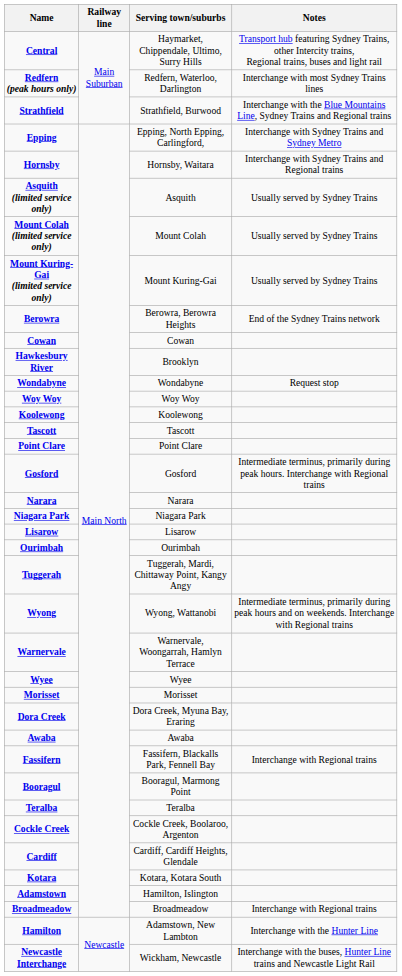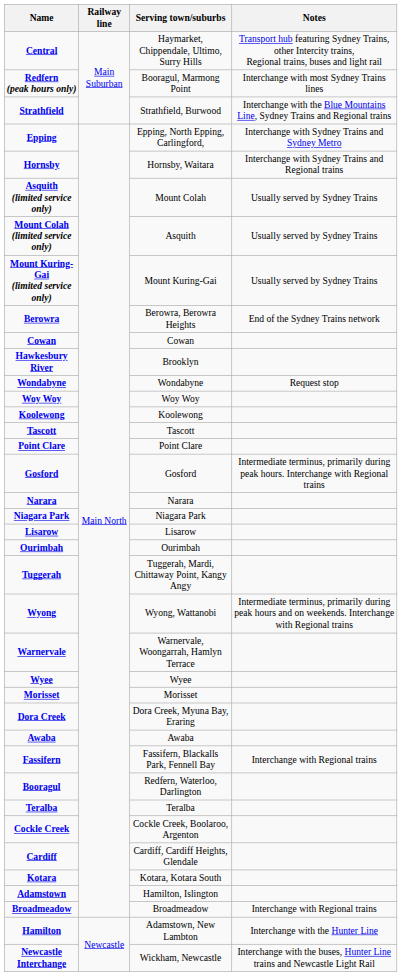 <table class="wikitable" style="font-size:95%; text-align:center; margin-left: auto; margin-right: auto;">
 <tr>
 <th>Name</th>
 <th>Railway line</th>
 <th>Serving town/suburbs</th>
 <th>Notes</th>
 </tr>
 <tr>
 <td><strong><a href='#'>Central</a></strong></td>
 <td rowspan="3"><a href='#'>Main Suburban</a></td>
 <td>Haymarket, Chippendale, Ultimo, Surry Hills</td>
 <td><a href='#'>Transport hub</a> featuring Sydney Trains, other Intercity trains, <br>Regional trains, buses and light rail</td>
 </tr>
 <tr>
 <td><strong><a href='#'>Redfern</a></strong><br><span><strong><em>(peak hours only)</em></strong></span></td>
-<td>Redfern, Waterloo, Darlington</td>
+<td>Booragul, Marmong Point</td>
 <td>Interchange with most Sydney Trains lines</td>
 </tr>
 <tr>
 <td><strong><a href='#'>Strathfield</a></strong></td>
 <td>Strathfield, Burwood</td>
 <td>Interchange with the <a href='#'>Blue Mountains Line</a>, Sydney Trains and Regional trains</td>
 </tr>
 <tr>
 <td><strong><a href='#'>Epping</a></strong></td>
 <td rowspan="33"><a href='#'>Main North</a></td>
 <td>Epping, North Epping, Carlingford,</td>
 <td>Interchange with Sydney Trains and <a href='#'>Sydney Metro</a></td>
 </tr>
 <tr>
 <td><strong><a href='#'>Hornsby</a></strong></td>
 <td>Hornsby, Waitara</td>
 <td>Interchange with Sydney Trains and Regional trains</td>
 </tr>
 <tr>
 <td><strong><a href='#'>Asquith</a></strong><br><span><strong><em>(limited service only)</em></strong></span></td>
-<td>Asquith</td>
+<td>Mount Colah</td>
 <td>Usually served by Sydney Trains</td>
 </tr>
 <tr>
 <td><strong><a href='#'>Mount Colah</a></strong><br><span><strong><em>(limited service only)</em></strong></span></td>
-<td>Mount Colah</td>
+<td>Asquith</td>
 <td>Usually served by Sydney Trains</td>
 </tr>
 <tr>
 <td><strong><a href='#'>Mount Kuring-Gai</a></strong><br><span><strong><em>(limited service only)</em></strong></span></td>
 <td>Mount Kuring-Gai</td>
 <td>Usually served by Sydney Trains</td>
 </tr>
 <tr>
 <td><strong><a href='#'>Berowra</a></strong></td>
 <td>Berowra, Berowra Heights</td>
 <td>End of the Sydney Trains network</td>
 </tr>
 <tr>
 <td><strong><a href='#'>Cowan</a></strong></td>
 <td>Cowan</td>
 <td></td>
 </tr>
 <tr>
 <td><strong><a href='#'>Hawkesbury River</a></strong></td>
 <td>Brooklyn</td>
 <td></td>
 </tr>
 <tr>
 <td><strong><a href='#'>Wondabyne</a></strong></td>
 <td>Wondabyne</td>
 <td>Request stop</td>
 </tr>
 <tr>
 <td><strong><a href='#'>Woy Woy</a></strong></td>
 <td>Woy Woy</td>
 <td></td>
 </tr>
 <tr>
 <td><strong><a href='#'>Koolewong</a></strong></td>
 <td>Koolewong</td>
 <td></td>
 </tr>
 <tr>
 <td><strong><a href='#'>Tascott</a></strong></td>
 <td>Tascott</td>
 <td></td>
 </tr>
 <tr>
 <td><strong><a href='#'>Point Clare</a></strong></td>
 <td>Point Clare</td>
 <td></td>
 </tr>
 <tr>
 <td><strong><a href='#'>Gosford</a></strong></td>
 <td>Gosford</td>
 <td>Intermediate terminus, primarily during peak hours. Interchange with Regional trains</td>
 </tr>
 <tr>
 <td><strong><a href='#'>Narara</a></strong></td>
 <td>Narara</td>
 <td></td>
 </tr>
 <tr>
 <td><strong><a href='#'>Niagara Park</a></strong></td>
 <td>Niagara Park</td>
 <td></td>
 </tr>
 <tr>
 <td><strong><a href='#'>Lisarow</a></strong></td>
 <td>Lisarow</td>
 <td></td>
 </tr>
 <tr>
 <td><strong><a href='#'>Ourimbah</a></strong></td>
 <td>Ourimbah</td>
 <td></td>
 </tr>
 <tr>
 <td><strong><a href='#'>Tuggerah</a></strong></td>
 <td>Tuggerah, Mardi, Chittaway Point, Kangy Angy</td>
 <td></td>
 </tr>
 <tr>
 <td><strong><a href='#'>Wyong</a></strong></td>
 <td>Wyong, Wattanobi</td>
 <td>Intermediate terminus, primarily during peak hours and on weekends. Interchange with Regional trains</td>
 </tr>
 <tr>
 <td><strong><a href='#'>Warnervale</a></strong></td>
 <td>Warnervale, Woongarrah, Hamlyn Terrace</td>
 <td></td>
 </tr>
 <tr>
 <td><strong><a href='#'>Wyee</a></strong></td>
 <td>Wyee</td>
 <td></td>
 </tr>
 <tr>
 <td><strong><a href='#'>Morisset</a></strong></td>
 <td>Morisset</td>
 <td></td>
 </tr>
 <tr>
 <td><strong><a href='#'>Dora Creek</a></strong></td>
 <td>Dora Creek, Myuna Bay, Eraring</td>
 <td></td>
 </tr>
 <tr>
 <td><strong><a href='#'>Awaba</a></strong></td>
 <td>Awaba</td>
 <td></td>
 </tr>
 <tr>
 <td><strong><a href='#'>Fassifern</a></strong></td>
 <td>Fassifern, Blackalls Park, Fennell Bay</td>
 <td>Interchange with Regional trains</td>
 </tr>
 <tr>
 <td><strong><a href='#'>Booragul</a></strong></td>
-<td>Booragul, Marmong Point</td>
+<td>Redfern, Waterloo, Darlington</td>
 <td></td>
 </tr>
 <tr>
 <td><strong><a href='#'>Teralba</a></strong></td>
 <td>Teralba</td>
 <td></td>
 </tr>
 <tr>
 <td><strong><a href='#'>Cockle Creek</a></strong></td>
 <td>Cockle Creek, Boolaroo, Argenton</td>
 <td></td>
 </tr>
 <tr>
 <td><strong><a href='#'>Cardiff</a></strong></td>
 <td>Cardiff, Cardiff Heights, Glendale</td>
 <td></td>
 </tr>
 <tr>
 <td><strong><a href='#'>Kotara</a></strong></td>
 <td>Kotara, Kotara South</td>
 <td></td>
 </tr>
 <tr>
 <td><strong><a href='#'>Adamstown</a></strong></td>
 <td>Hamilton, Islington</td>
 <td></td>
 </tr>
 <tr>
 <td><strong><a href='#'>Broadmeadow</a></strong></td>
 <td>Broadmeadow</td>
 <td>Interchange with Regional trains</td>
 </tr>
 <tr>
 <td><strong><a href='#'>Hamilton</a></strong></td>
 <td rowspan="2"><a href='#'>Newcastle</a></td>
 <td>Adamstown, New Lambton</td>
 <td>Interchange with the <a href='#'>Hunter Line</a></td>
 </tr>
 <tr>
 <td><strong><a href='#'>Newcastle Interchange</a></strong></td>
 <td>Wickham, Newcastle</td>
 <td>Interchange with the buses, <a href='#'>Hunter Line</a> trains and Newcastle Light Rail</td>
 </tr>
 </table>
